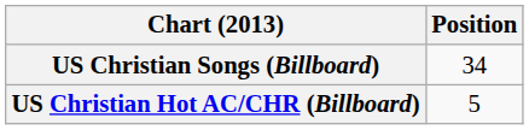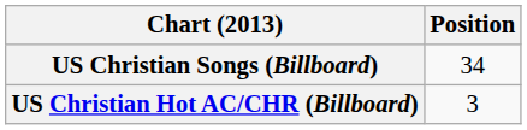 <table class="wikitable sortable plainrowheaders" style="text-align:center">
 <tr>
 <th scope="col">Chart (2013)</th>
 <th scope="col">Position</th>
 </tr>
 <tr>
 <th scope="row">US Christian Songs (<em>Billboard</em>)</th>
 <td>34</td>
 </tr>
 <tr>
 <th scope="row">US <a href='#'>Christian Hot AC/CHR</a> (<em>Billboard</em>)</th>
-<td>5</td>
+<td>3</td>
 </tr>
 </table>
